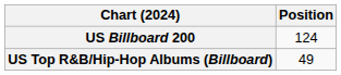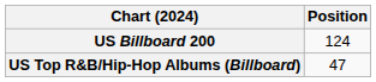 <table class="wikitable sortable plainrowheaders" style="text-align:center">
 <tr>
 <th scope="col">Chart (2024)</th>
 <th scope="col">Position</th>
 </tr>
 <tr>
 <th scope="row">US <em>Billboard</em> 200</th>
 <td>124</td>
 </tr>
 <tr>
 <th scope="row">US Top R&B/Hip-Hop Albums (<em>Billboard</em>)</th>
-<td>49</td>
+<td>47</td>
 </tr>
 </table>
